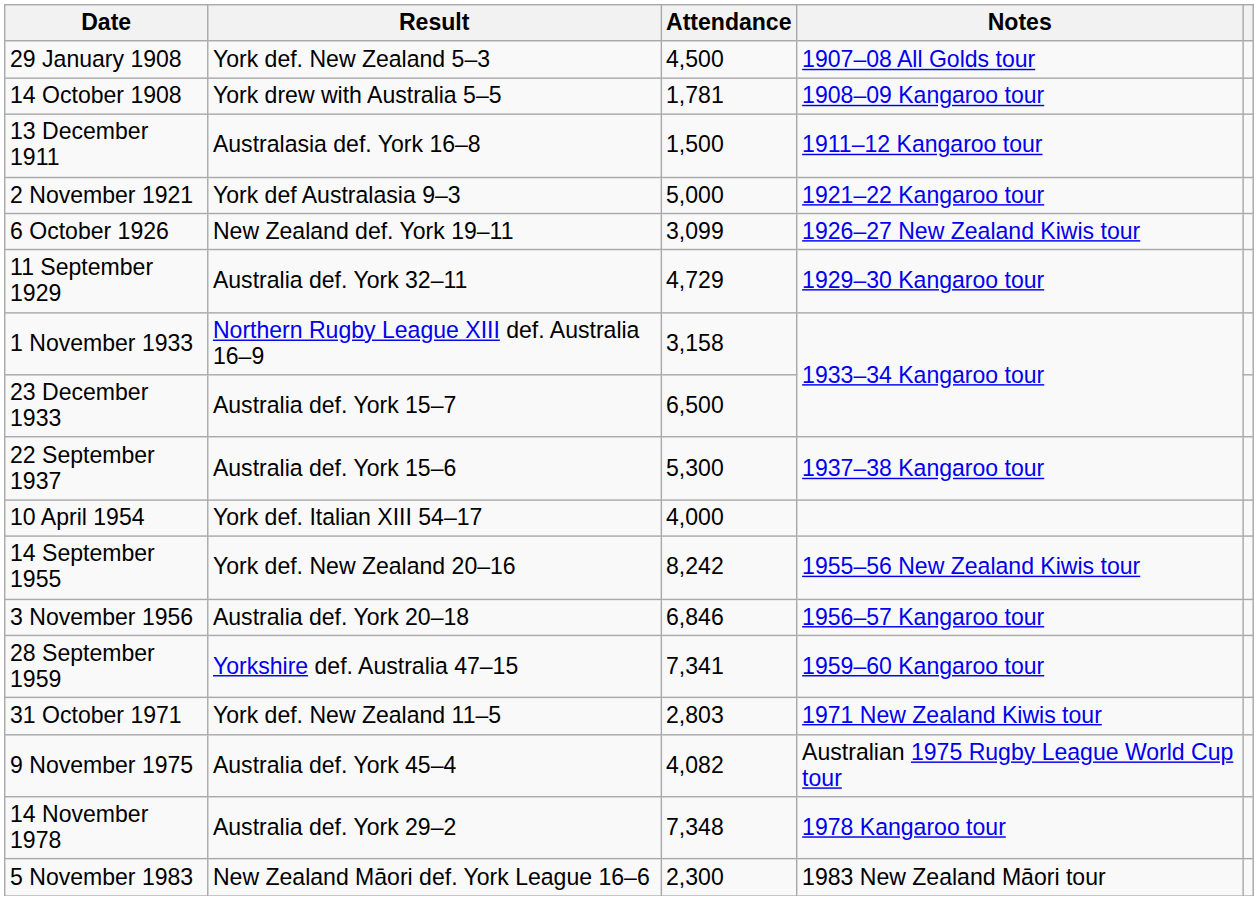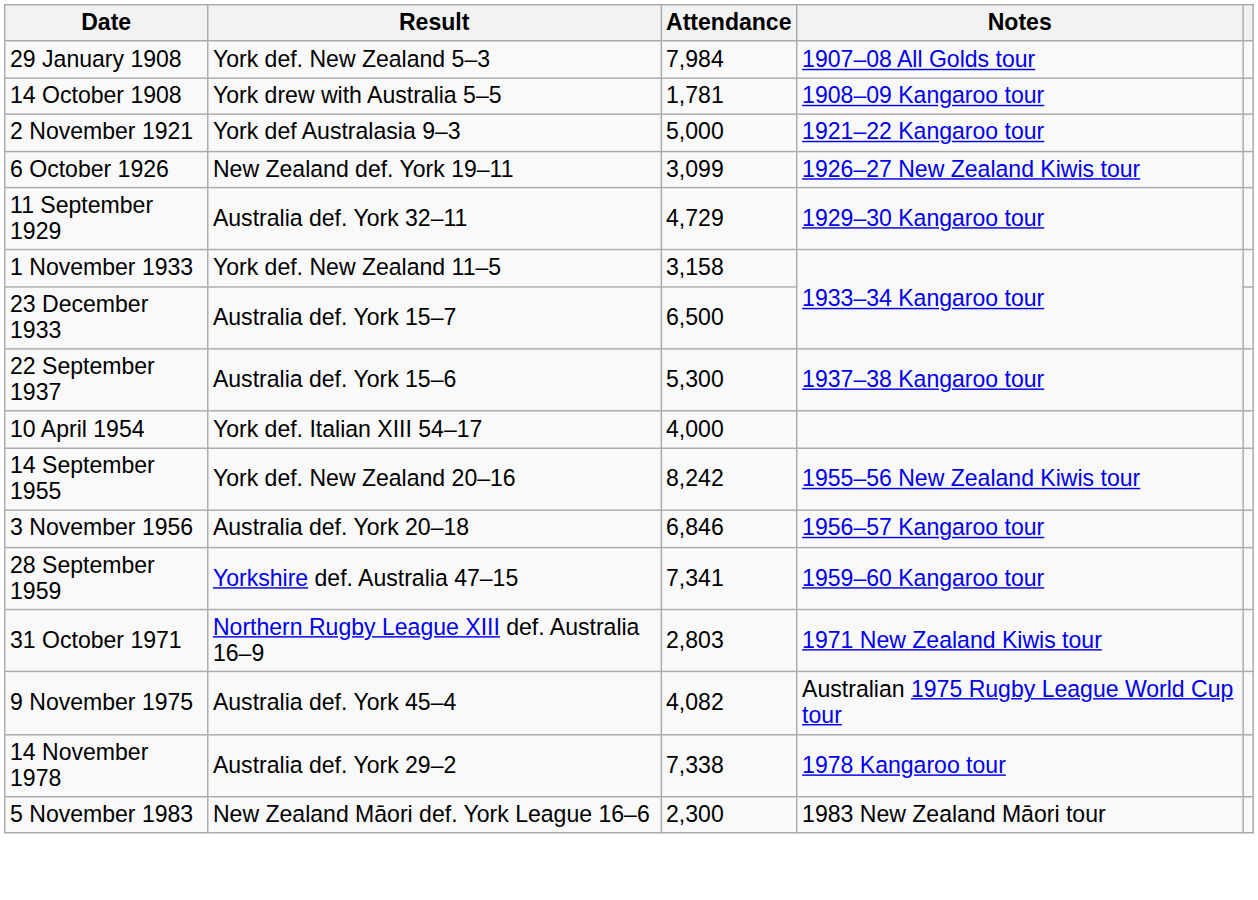 <table class="wikitable">
 <tr>
 <th>Date</th>
 <th>Result</th>
 <th>Attendance</th>
 <th>Notes</th>
 <th></th>
 </tr>
 <tr>
 <td>29 January 1908</td>
 <td>York def. New Zealand 5–3</td>
-<td>4,500</td>
+<td>7,984</td>
 <td><a href='#'>1907–08 All Golds tour</a></td>
 <td></td>
 </tr>
 <tr>
 <td>14 October 1908</td>
 <td>York drew with Australia 5–5</td>
 <td>1,781</td>
 <td><a href='#'>1908–09 Kangaroo tour</a></td>
-<td></td>
-</tr>
-<tr>
-<td>13 December 1911</td>
-<td>Australasia def. York 16–8</td>
-<td>1,500</td>
-<td><a href='#'>1911–12 Kangaroo tour</a></td>
 <td></td>
 </tr>
 <tr>
 <td>2 November 1921</td>
 <td>York def Australasia 9–3</td>
 <td>5,000</td>
 <td><a href='#'>1921–22 Kangaroo tour</a></td>
 <td></td>
 </tr>
 <tr>
 <td>6 October 1926</td>
 <td>New Zealand def. York 19–11</td>
 <td>3,099</td>
 <td><a href='#'>1926–27 New Zealand Kiwis tour</a></td>
 <td></td>
 </tr>
 <tr>
 <td>11 September 1929</td>
 <td>Australia def. York 32–11</td>
 <td>4,729</td>
 <td><a href='#'>1929–30 Kangaroo tour</a></td>
 <td></td>
 </tr>
 <tr>
 <td>1 November 1933</td>
-<td><a href='#'>Northern Rugby League XIII</a> def. Australia 16–9</td>
+<td>York def. New Zealand 11–5</td>
 <td>3,158</td>
 <td rowspan="2"><a href='#'>1933–34 Kangaroo tour</a></td>
 <td></td>
 </tr>
 <tr>
 <td>23 December 1933</td>
 <td>Australia def. York 15–7</td>
 <td>6,500</td>
 <td></td>
 </tr>
 <tr>
 <td>22 September 1937</td>
 <td>Australia def. York 15–6</td>
 <td>5,300</td>
 <td><a href='#'>1937–38 Kangaroo tour</a></td>
 <td></td>
 </tr>
 <tr>
 <td>10 April 1954</td>
 <td>York def. Italian XIII 54–17</td>
 <td>4,000</td>
 <td></td>
 <td></td>
 </tr>
 <tr>
 <td>14 September 1955</td>
 <td>York def. New Zealand 20–16</td>
 <td>8,242</td>
 <td><a href='#'>1955–56 New Zealand Kiwis tour</a></td>
 <td></td>
 </tr>
 <tr>
 <td>3 November 1956</td>
 <td>Australia def. York 20–18</td>
 <td>6,846</td>
 <td><a href='#'>1956–57 Kangaroo tour</a></td>
 <td></td>
 </tr>
 <tr>
 <td>28 September 1959</td>
 <td><a href='#'>Yorkshire</a> def. Australia 47–15</td>
 <td>7,341</td>
 <td><a href='#'>1959–60 Kangaroo tour</a></td>
 <td></td>
 </tr>
 <tr>
 <td>31 October 1971</td>
-<td>York def. New Zealand 11–5</td>
+<td><a href='#'>Northern Rugby League XIII</a> def. Australia 16–9</td>
 <td>2,803</td>
 <td><a href='#'>1971 New Zealand Kiwis tour</a></td>
 <td></td>
 </tr>
 <tr>
 <td>9 November 1975</td>
 <td>Australia def. York 45–4</td>
 <td>4,082</td>
 <td>Australian <a href='#'>1975 Rugby League World Cup tour</a></td>
 <td></td>
 </tr>
 <tr>
 <td>14 November 1978</td>
 <td>Australia def. York 29–2</td>
-<td>7,348</td>
+<td>7,338</td>
 <td><a href='#'>1978 Kangaroo tour</a></td>
 <td></td>
 </tr>
 <tr>
 <td>5 November 1983</td>
 <td>New Zealand Māori def.  York League 16–6</td>
 <td>2,300</td>
 <td>1983 New Zealand Māori tour</td>
 <td></td>
 </tr>
 </table>
